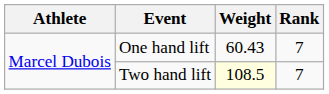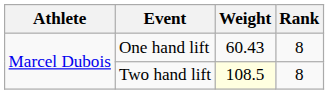 <table class="wikitable" style="font-size:90%">
 <tr>
 <th>Athlete</th>
 <th>Event</th>
 <th>Weight</th>
 <th>Rank</th>
 </tr>
 <tr>
 <td rowspan=2><a href='#'>Marcel Dubois</a></td>
 <td>One hand lift</td>
 <td align="center">60.43</td>
-<td align="center">7</td>
+<td align="center">8</td>
 </tr>
 <tr>
 <td>Two hand lift</td>
 <td align="center" style="background: lightyellow;">108.5</td>
-<td align="center">7</td>
+<td align="center">8</td>
 </tr>
 </table>
